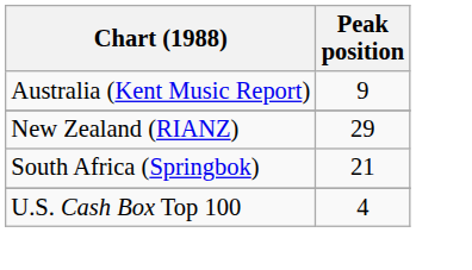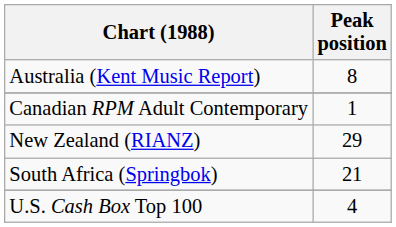 <table class="wikitable sortable">
 <tr>
 <th>Chart (1988)</th>
 <th>Peak<br>position</th>
 </tr>
 <tr>
 <td>Australia (<a href='#'>Kent Music Report</a>)</td>
-<td style="text-align:center;">9</td>
+<td style="text-align:center;">8</td>
 </tr>
 <tr>
+</tr>
+<tr>
+<td>Canadian <em>RPM</em> Adult Contemporary</td>
+<td style="text-align:center;">1</td>
 </tr>
 <tr>
 <td>New Zealand (<a href='#'>RIANZ</a>)</td>
 <td style="text-align:center;">29</td>
 </tr>
 <tr>
 <td>South Africa (<a href='#'>Springbok</a>)</td>
 <td style="text-align:center;">21</td>
 </tr>
 <tr>
 </tr>
 <tr>
 </tr>
 <tr>
 </tr>
 <tr>
 <td>U.S. <em>Cash Box</em> Top 100</td>
 <td style="text-align:center;">4</td>
 </tr>
 </table>
